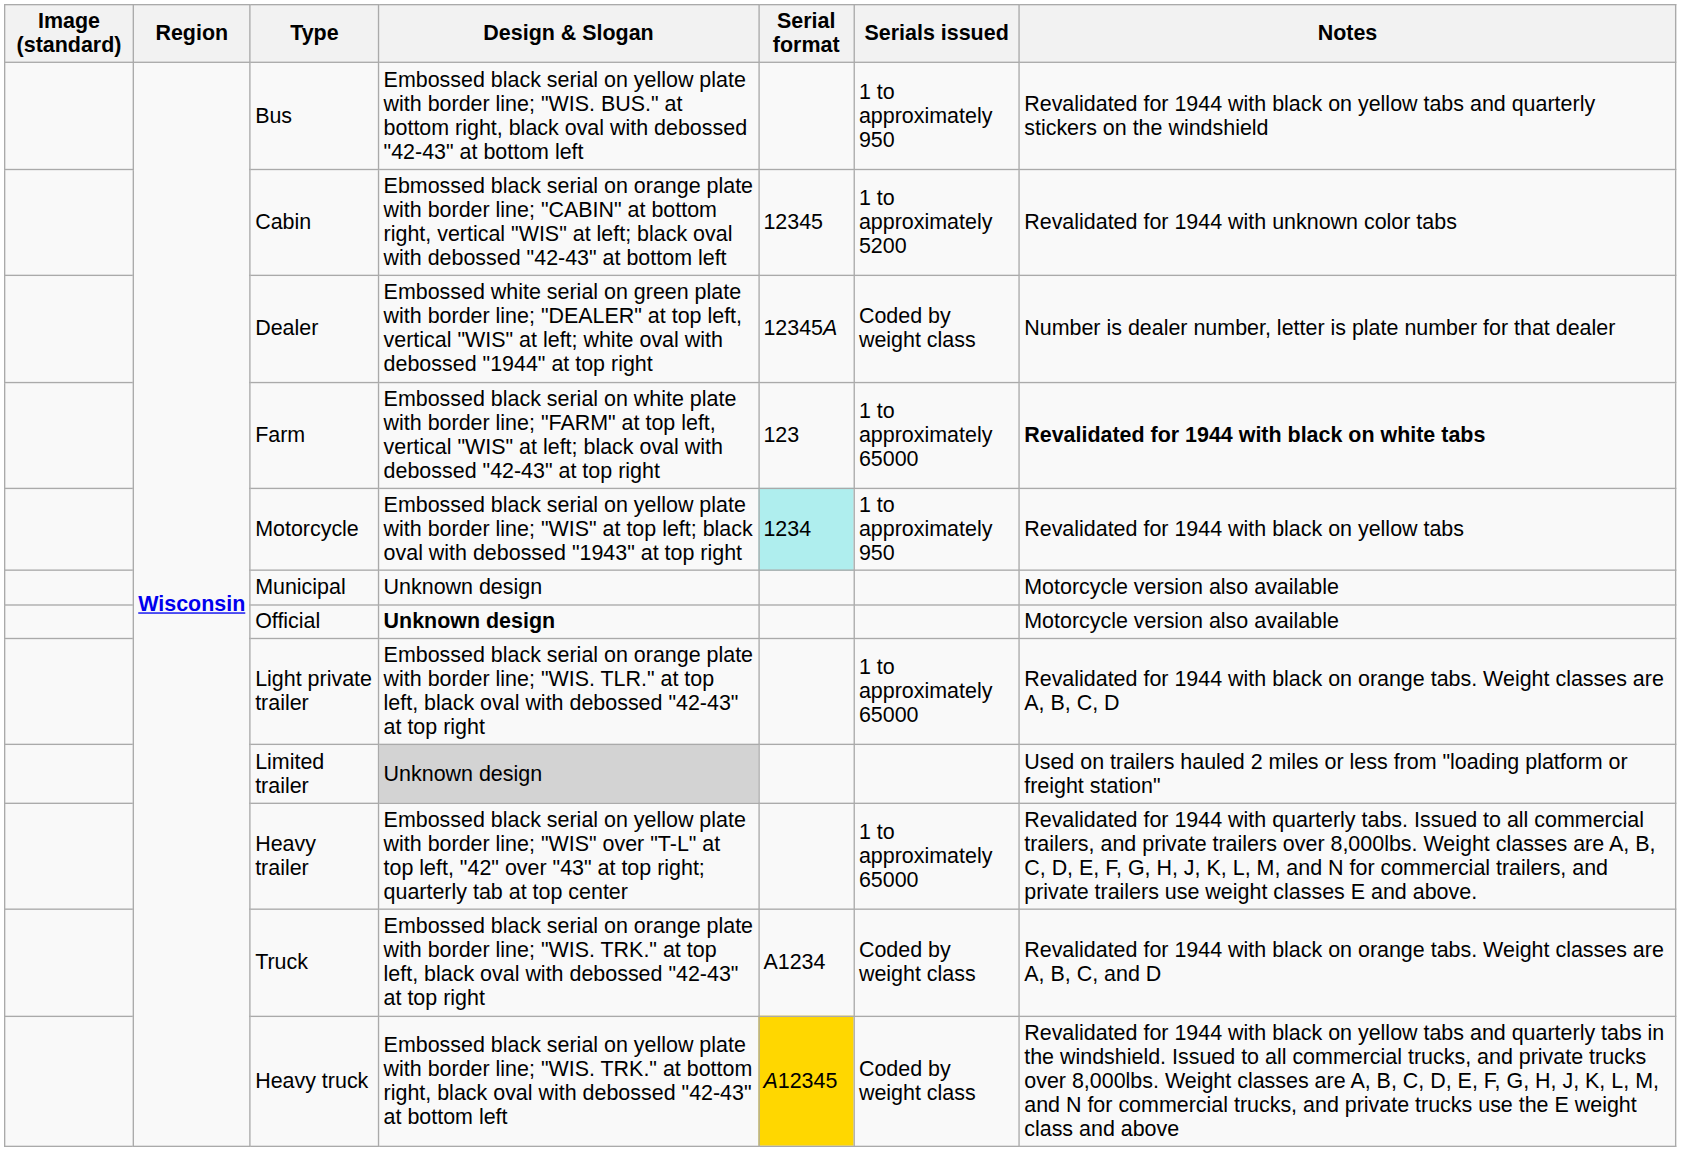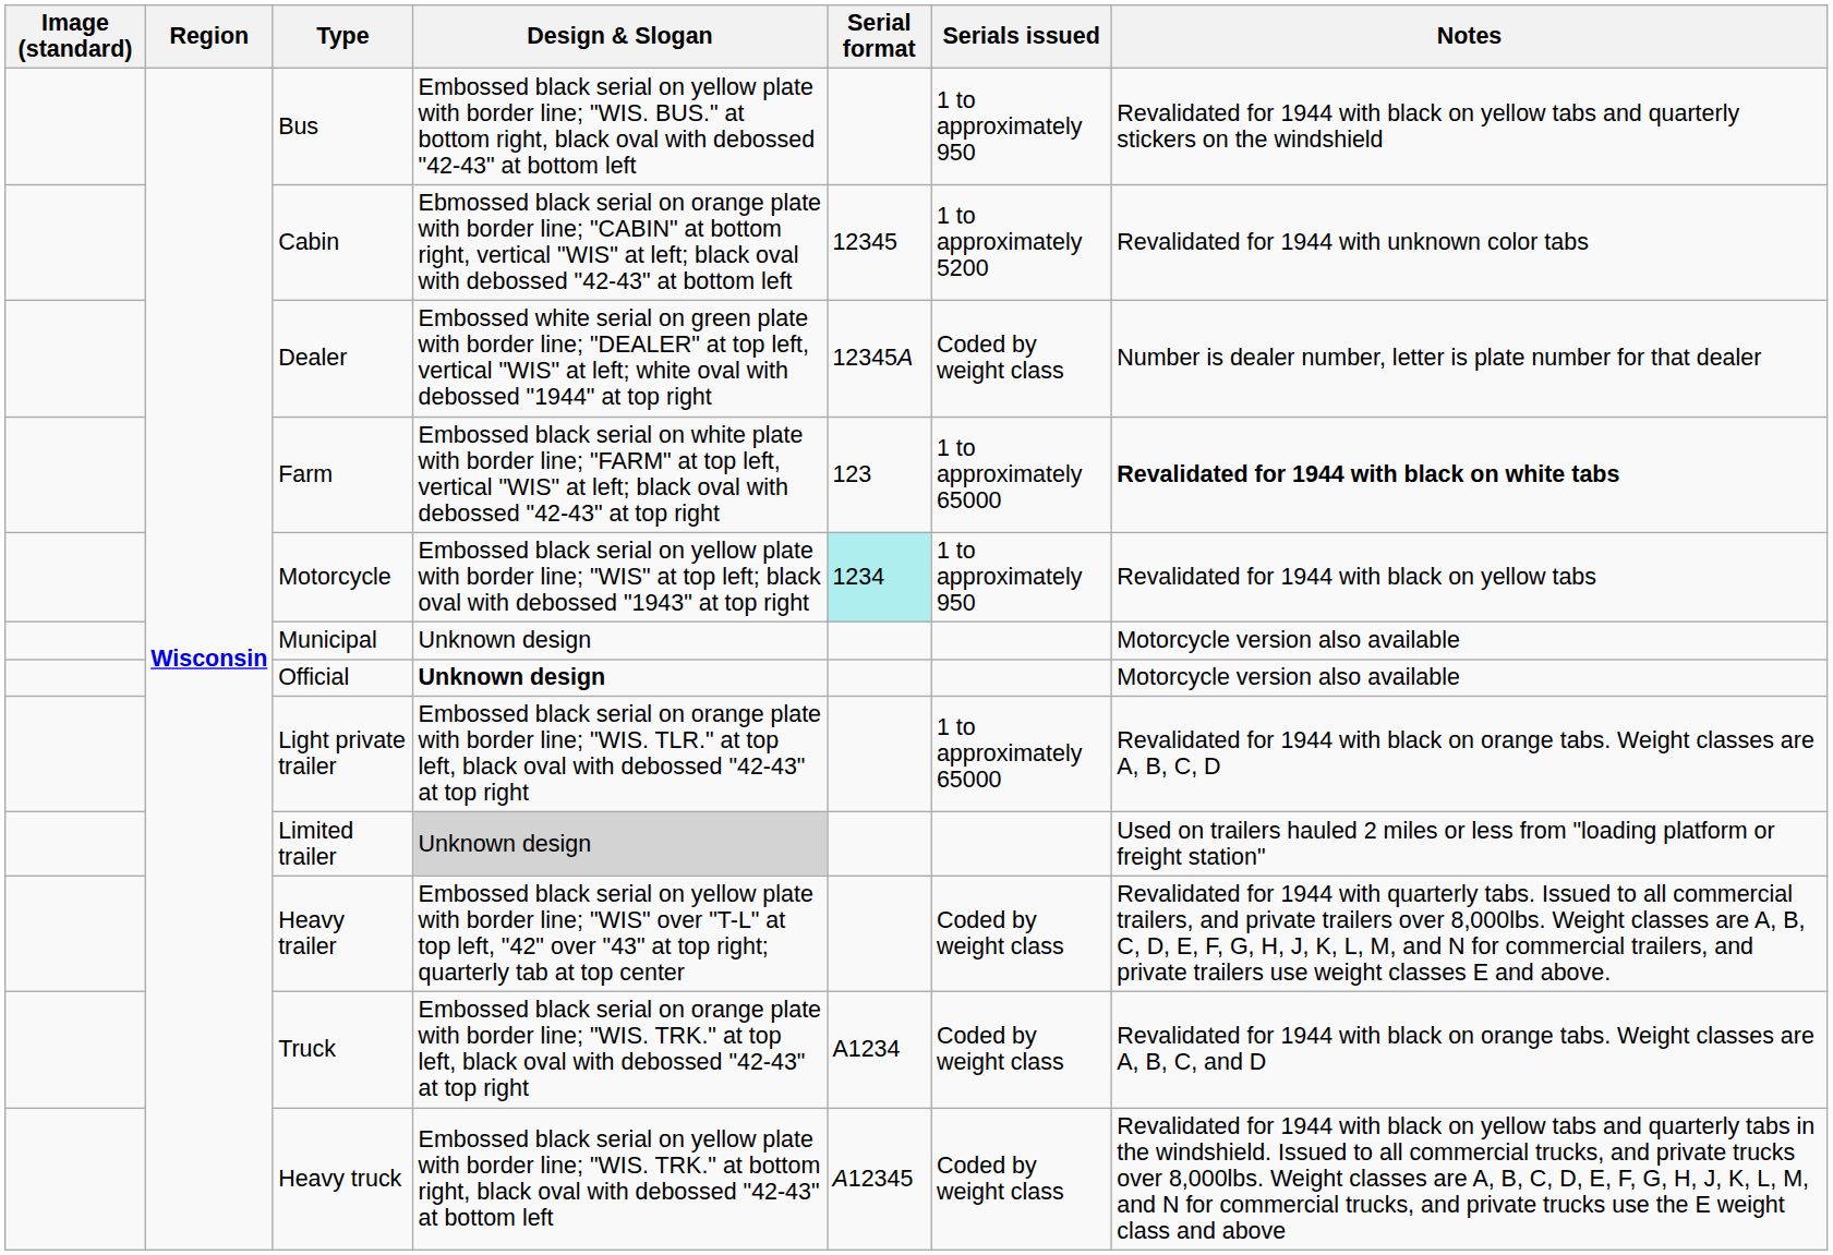 <table class="wikitable">
 <tr>
 <th>Image (standard)</th>
 <th>Region</th>
 <th>Type</th>
 <th>Design & Slogan</th>
 <th>Serial format</th>
 <th>Serials issued</th>
 <th>Notes</th>
 </tr>
 <tr>
 <td></td>
 <td rowspan="12"><a href='#'><strong>Wisconsin</strong></a></td>
 <td>Bus</td>
 <td>Embossed black serial on yellow plate with border line; "WIS. BUS." at bottom right, black oval with debossed "42-43" at bottom left</td>
 <td></td>
 <td>1 to approximately 950</td>
 <td>Revalidated for 1944 with black on yellow tabs and quarterly stickers on the windshield</td>
 </tr>
 <tr>
 <td></td>
 <td>Cabin</td>
 <td>Ebmossed black serial on orange plate with border line; "CABIN" at bottom right, vertical "WIS" at left; black oval with debossed "42-43" at bottom left</td>
 <td>12345</td>
 <td>1 to approximately 5200</td>
 <td>Revalidated for 1944 with unknown color tabs</td>
 </tr>
 <tr>
 <td></td>
 <td>Dealer</td>
 <td>Embossed white serial on green plate with border line; "DEALER" at top left, vertical "WIS" at left; white oval with debossed "1944" at top right</td>
 <td>12345<em>A</em></td>
 <td>Coded by weight class</td>
 <td>Number is dealer number, letter is plate number for that dealer</td>
 </tr>
 <tr>
 <td></td>
 <td>Farm</td>
 <td>Embossed black serial on white plate with border line; "FARM" at top left, vertical "WIS" at left; black oval with debossed "42-43" at top right</td>
 <td>123</td>
 <td>1 to approximately 65000</td>
 <td><strong>Revalidated for 1944 with black on white tabs</strong></td>
 </tr>
 <tr>
 <td></td>
 <td>Motorcycle</td>
 <td>Embossed black serial on yellow plate with border line; "WIS" at top left; black oval with debossed "1943" at top right</td>
 <td style="background: paleturquoise;">1234</td>
 <td>1 to approximately 950</td>
 <td>Revalidated for 1944 with black on yellow tabs</td>
 </tr>
 <tr>
 <td></td>
 <td>Municipal</td>
 <td>Unknown design</td>
 <td></td>
 <td></td>
 <td>Motorcycle version also available</td>
 </tr>
 <tr>
 <td></td>
 <td>Official</td>
 <td><strong>Unknown design</strong></td>
 <td></td>
 <td></td>
 <td>Motorcycle version also available</td>
 </tr>
 <tr>
 <td></td>
 <td>Light private trailer</td>
 <td>Embossed black serial on orange plate with border line; "WIS. TLR." at top left, black oval with debossed "42-43" at top right</td>
 <td></td>
 <td>1 to approximately 65000</td>
 <td>Revalidated for 1944 with black on orange tabs. Weight classes are A, B, C, D</td>
 </tr>
 <tr>
 <td></td>
 <td>Limited trailer</td>
 <td style="background: lightgrey;">Unknown design</td>
 <td></td>
 <td></td>
 <td>Used on trailers hauled 2 miles or less from "loading platform or freight station"</td>
 </tr>
 <tr>
 <td></td>
 <td>Heavy trailer</td>
 <td>Embossed black serial on yellow plate with border line; "WIS" over "T-L" at top left, "42" over "43" at top right; quarterly tab at top center</td>
 <td></td>
-<td>1 to approximately 65000</td>
+<td>Coded by weight class</td>
 <td>Revalidated for 1944 with quarterly tabs. Issued to all commercial trailers, and private trailers over 8,000lbs. Weight classes are A, B, C, D, E, F, G, H, J, K, L, M, and N for commercial trailers, and private trailers use weight classes E and above.</td>
 </tr>
 <tr>
 <td></td>
 <td>Truck</td>
 <td>Embossed black serial on orange plate with border line; "WIS. TRK." at top left, black oval with debossed "42-43" at top right</td>
 <td>A1234</td>
 <td>Coded by weight class</td>
 <td>Revalidated for 1944 with black on orange tabs. Weight classes are A, B, C, and D</td>
 </tr>
 <tr>
 <td></td>
 <td>Heavy truck</td>
 <td>Embossed black serial on yellow plate with border line; "WIS. TRK." at bottom right, black oval with debossed "42-43" at bottom left</td>
-<td style="background: gold;"><em>A</em>12345</td>
+<td><em>A</em>12345</td>
 <td>Coded by weight class</td>
 <td>Revalidated for 1944 with black on yellow tabs and quarterly tabs in the windshield. Issued to all commercial trucks, and private trucks over 8,000lbs. Weight classes are A, B, C, D, E, F, G, H, J, K, L, M, and N for commercial trucks, and private trucks use the E weight class and above</td>
 </tr>
 </table>
